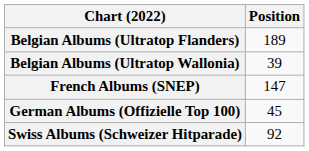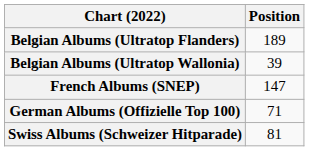 <table class="wikitable sortable plainrowheaders" style="text-align:center">
 <tr>
 <th scope="col">Chart (2022)</th>
 <th scope="col">Position</th>
 </tr>
 <tr>
 <th scope="row">Belgian Albums (Ultratop Flanders)</th>
 <td>189</td>
 </tr>
 <tr>
 <th scope="row">Belgian Albums (Ultratop Wallonia)</th>
 <td>39</td>
 </tr>
 <tr>
 <th scope="row">French Albums (SNEP)</th>
 <td>147</td>
 </tr>
 <tr>
 <th scope="row">German Albums (Offizielle Top 100)</th>
-<td>45</td>
+<td>71</td>
 </tr>
 <tr>
 <th scope="row">Swiss Albums (Schweizer Hitparade)</th>
-<td>92</td>
+<td>81</td>
 </tr>
 </table>
